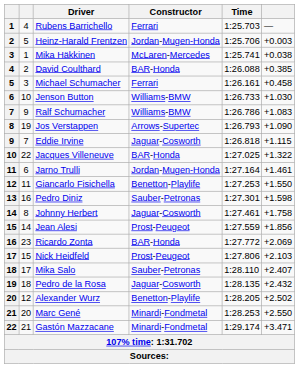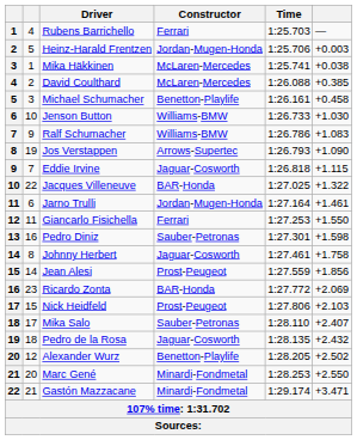 <table class="wikitable sortable" style="font-size: 85%;">
 <tr>
 <th scope="col"></th>
 <th scope="col"></th>
 <th scope="col">Driver</th>
 <th scope="col">Constructor</th>
 <th scope="col">Time</th>
 <th scope="col"></th>
 </tr>
 <tr>
 <th scope="row">1</th>
 <td align="center">4</td>
 <td data-sort-value="BAR"> <a href='#'>Rubens Barrichello</a></td>
 <td><a href='#'>Ferrari</a></td>
 <td>1:25.703</td>
 <td>—</td>
 </tr>
 <tr>
 <th scope="row">2</th>
 <td align="center">5</td>
 <td data-sort-value="FRE"> <a href='#'>Heinz-Harald Frentzen</a></td>
 <td><a href='#'>Jordan</a>-<a href='#'>Mugen-Honda</a></td>
 <td>1:25.706</td>
 <td>+0.003</td>
 </tr>
 <tr>
 <th scope="row">3</th>
 <td align="center">1</td>
 <td data-sort-value="HAK"> <a href='#'>Mika Häkkinen</a></td>
 <td><a href='#'>McLaren</a>-<a href='#'>Mercedes</a></td>
 <td>1:25.741</td>
 <td>+0.038</td>
 </tr>
 <tr>
 <th scope="row">4</th>
 <td align="center">2</td>
 <td data-sort-value="COU"> <a href='#'>David Coulthard</a></td>
-<td><a href='#'>BAR</a>-<a href='#'>Honda</a></td>
+<td><a href='#'>McLaren</a>-<a href='#'>Mercedes</a></td>
 <td>1:26.088</td>
 <td>+0.385</td>
 </tr>
 <tr>
 <th scope="row">5</th>
 <td align="center">3</td>
 <td data-sort-value="SCHM"> <a href='#'>Michael Schumacher</a></td>
-<td><a href='#'>Ferrari</a></td>
+<td><a href='#'>Benetton</a>-<a href='#'>Playlife</a></td>
 <td>1:26.161</td>
 <td>+0.458</td>
 </tr>
 <tr>
 <th scope="row">6</th>
 <td align="center">10</td>
 <td data-sort-value="BUT"> <a href='#'>Jenson Button</a></td>
 <td><a href='#'>Williams</a>-<a href='#'>BMW</a></td>
 <td>1:26.733</td>
 <td>+1.030</td>
 </tr>
 <tr>
 <th scope="row">7</th>
 <td align="center">9</td>
 <td data-sort-value="SCHR"> <a href='#'>Ralf Schumacher</a></td>
 <td><a href='#'>Williams</a>-<a href='#'>BMW</a></td>
 <td>1:26.786</td>
 <td>+1.083</td>
 </tr>
 <tr>
 <th scope="row">8</th>
 <td align="center">19</td>
 <td data-sort-value="VER"> <a href='#'>Jos Verstappen</a></td>
 <td><a href='#'>Arrows</a>-<a href='#'>Supertec</a></td>
 <td>1:26.793</td>
 <td>+1.090</td>
 </tr>
 <tr>
 <th scope="row">9</th>
 <td align="center">7</td>
 <td data-sort-value="IRV"> <a href='#'>Eddie Irvine</a></td>
 <td><a href='#'>Jaguar</a>-<a href='#'>Cosworth</a></td>
 <td>1:26.818</td>
 <td>+1.115</td>
 </tr>
 <tr>
 <th scope="row">10</th>
 <td align="center">22</td>
 <td data-sort-value="VIL"> <a href='#'>Jacques Villeneuve</a></td>
 <td><a href='#'>BAR</a>-<a href='#'>Honda</a></td>
 <td>1:27.025</td>
 <td>+1.322</td>
 </tr>
 <tr>
 <th scope="row">11</th>
 <td align="center">6</td>
 <td data-sort-value="TRU"> <a href='#'>Jarno Trulli</a></td>
 <td><a href='#'>Jordan</a>-<a href='#'>Mugen-Honda</a></td>
 <td>1:27.164</td>
 <td>+1.461</td>
 </tr>
 <tr>
 <th scope="row">12</th>
 <td align="center">11</td>
 <td data-sort-value="FIS"> <a href='#'>Giancarlo Fisichella</a></td>
-<td><a href='#'>Benetton</a>-<a href='#'>Playlife</a></td>
+<td><a href='#'>Ferrari</a></td>
 <td>1:27.253</td>
 <td>+1.550</td>
 </tr>
 <tr>
 <th scope="row">13</th>
 <td align="center">16</td>
 <td data-sort-value="DIN"> <a href='#'>Pedro Diniz</a></td>
 <td><a href='#'>Sauber</a>-<a href='#'>Petronas</a></td>
 <td>1:27.301</td>
 <td>+1.598</td>
 </tr>
 <tr>
 <th scope="row">14</th>
 <td align="center">8</td>
 <td data-sort-value="HER"> <a href='#'>Johnny Herbert</a></td>
 <td><a href='#'>Jaguar</a>-<a href='#'>Cosworth</a></td>
 <td>1:27.461</td>
 <td>+1.758</td>
 </tr>
 <tr>
 <th scope="row">15</th>
 <td align="center">14</td>
 <td data-sort-value="ALE"> <a href='#'>Jean Alesi</a></td>
 <td><a href='#'>Prost</a>-<a href='#'>Peugeot</a></td>
 <td>1:27.559</td>
 <td>+1.856</td>
 </tr>
 <tr>
 <th scope="row">16</th>
 <td align="center">23</td>
 <td data-sort-value="ZON"> <a href='#'>Ricardo Zonta</a></td>
 <td><a href='#'>BAR</a>-<a href='#'>Honda</a></td>
 <td>1:27.772</td>
 <td>+2.069</td>
 </tr>
 <tr>
 <th scope="row">17</th>
 <td align="center">15</td>
 <td data-sort-value="HEI"> <a href='#'>Nick Heidfeld</a></td>
 <td><a href='#'>Prost</a>-<a href='#'>Peugeot</a></td>
 <td>1:27.806</td>
 <td>+2.103</td>
 </tr>
 <tr>
 <th scope="row">18</th>
 <td align="center">17</td>
 <td data-sort-value="SAL"> <a href='#'>Mika Salo</a></td>
 <td><a href='#'>Sauber</a>-<a href='#'>Petronas</a></td>
 <td>1:28.110</td>
 <td>+2.407</td>
 </tr>
 <tr>
 <th scope="row">19</th>
 <td align="center">18</td>
 <td data-sort-value="DEL"> <a href='#'>Pedro de la Rosa</a></td>
 <td><a href='#'>Jaguar</a>-<a href='#'>Cosworth</a></td>
 <td>1:28.135</td>
 <td>+2.432</td>
 </tr>
 <tr>
 <th scope="row">20</th>
 <td align="center">12</td>
 <td data-sort-value="WUR"> <a href='#'>Alexander Wurz</a></td>
 <td><a href='#'>Benetton</a>-<a href='#'>Playlife</a></td>
 <td>1:28.205</td>
 <td>+2.502</td>
 </tr>
 <tr>
 <th scope="row">21</th>
 <td align="center">20</td>
 <td data-sort-value="GEN"> <a href='#'>Marc Gené</a></td>
 <td><a href='#'>Minardi</a>-<a href='#'>Fondmetal</a></td>
 <td>1:28.253</td>
 <td>+2.550</td>
 </tr>
 <tr>
 <th scope="row">22</th>
 <td align="center">21</td>
 <td data-sort-value="MAZ"> <a href='#'>Gastón Mazzacane</a></td>
 <td><a href='#'>Minardi</a>-<a href='#'>Fondmetal</a></td>
 <td>1:29.174</td>
 <td>+3.471</td>
 </tr>
 <tr class="sortbottom">
 <th colspan="6"><a href='#'>107% time</a>: 1:31.702</th>
 </tr>
 <tr class="sortbottom">
 <th colspan="6">Sources:</th>
 </tr>
 </table>
